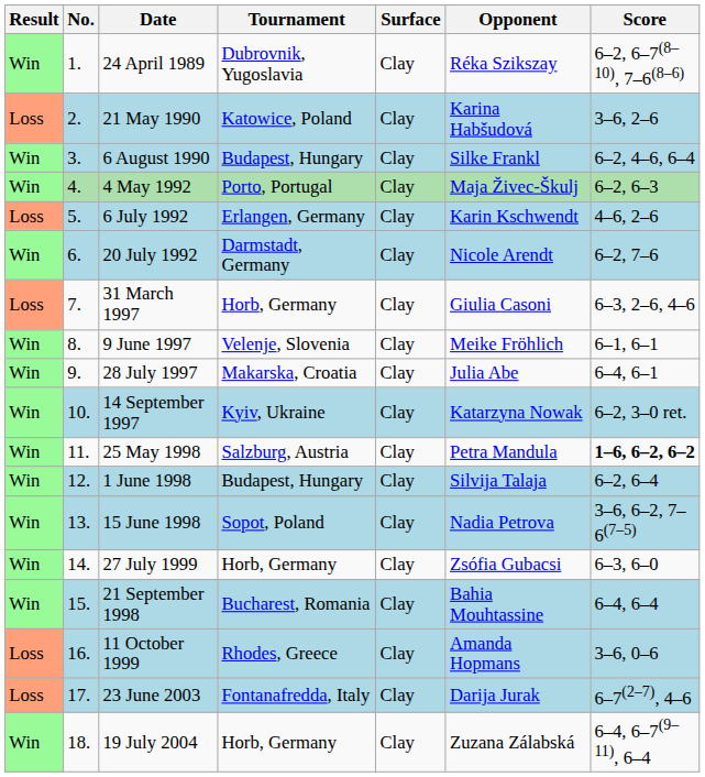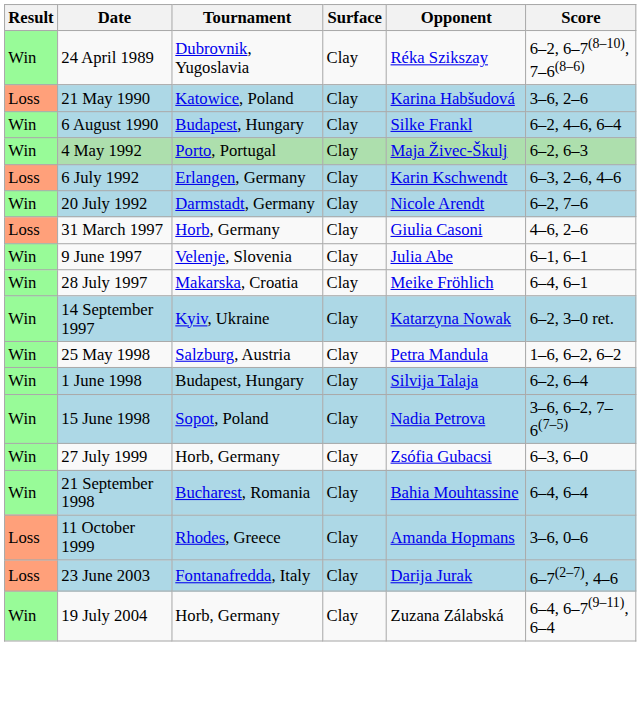 <table class="sortable wikitable">
 <tr>
 <th>Result</th>
-<th>No.</th>
 <th width=120>Date</th>
 <th width=160>Tournament</th>
 <th width=55>Surface</th>
 <th width=150>Opponent</th>
 <th width=130>Score</th>
 </tr>
 <tr>
 <td style="background:#98fb98;">Win</td>
-<td>1.</td>
 <td>24 April 1989</td>
 <td><a href='#'>Dubrovnik</a>, Yugoslavia</td>
 <td>Clay</td>
 <td> <a href='#'>Réka Szikszay</a></td>
 <td>6–2, 6–7<sup>(8–10)</sup>, 7–6<sup>(8–6)</sup></td>
 </tr>
 <tr style="background:lightblue;">
 <td style="background:#ffa07a;">Loss</td>
-<td>2.</td>
 <td>21 May 1990</td>
 <td><a href='#'>Katowice</a>, Poland</td>
 <td>Clay</td>
 <td> <a href='#'>Karina Habšudová</a></td>
 <td>3–6, 2–6</td>
 </tr>
 <tr style="background:lightblue;">
 <td style="background:#98fb98;">Win</td>
-<td>3.</td>
 <td>6 August 1990</td>
 <td><a href='#'>Budapest</a>, Hungary</td>
 <td>Clay</td>
 <td> <a href='#'>Silke Frankl</a></td>
 <td>6–2, 4–6, 6–4</td>
 </tr>
 <tr style="background:#addfad;">
 <td style="background:#98fb98;">Win</td>
-<td>4.</td>
 <td>4 May 1992</td>
 <td><a href='#'>Porto</a>, Portugal</td>
 <td>Clay</td>
 <td> <a href='#'>Maja Živec-Škulj</a></td>
 <td>6–2, 6–3</td>
 </tr>
 <tr style="background:lightblue;">
 <td style="background:#ffa07a;">Loss</td>
-<td>5.</td>
 <td>6 July 1992</td>
 <td><a href='#'>Erlangen</a>, Germany</td>
 <td>Clay</td>
 <td> <a href='#'>Karin Kschwendt</a></td>
-<td>4–6, 2–6</td>
+<td>6–3, 2–6, 4–6</td>
 </tr>
 <tr style="background:lightblue;">
 <td style="background:#98fb98;">Win</td>
-<td>6.</td>
 <td>20 July 1992</td>
 <td><a href='#'>Darmstadt</a>, Germany</td>
 <td>Clay</td>
 <td> <a href='#'>Nicole Arendt</a></td>
 <td>6–2, 7–6</td>
 </tr>
 <tr>
 <td style="background:#ffa07a;">Loss</td>
-<td>7.</td>
 <td>31 March 1997</td>
 <td><a href='#'>Horb</a>, Germany</td>
 <td>Clay</td>
 <td> <a href='#'>Giulia Casoni</a></td>
-<td>6–3, 2–6, 4–6</td>
+<td>4–6, 2–6</td>
 </tr>
 <tr>
 <td style="background:#98fb98;">Win</td>
-<td>8.</td>
 <td>9 June 1997</td>
 <td><a href='#'>Velenje</a>, Slovenia</td>
 <td>Clay</td>
-<td> <a href='#'>Meike Fröhlich</a></td>
+<td> <a href='#'>Julia Abe</a></td>
 <td>6–1, 6–1</td>
 </tr>
 <tr>
 <td style="background:#98fb98;">Win</td>
-<td>9.</td>
 <td>28 July 1997</td>
 <td><a href='#'>Makarska</a>, Croatia</td>
 <td>Clay</td>
-<td> <a href='#'>Julia Abe</a></td>
+<td> <a href='#'>Meike Fröhlich</a></td>
 <td>6–4, 6–1</td>
 </tr>
 <tr style="background:lightblue;">
 <td style="background:#98fb98;">Win</td>
-<td>10.</td>
 <td>14 September 1997</td>
 <td><a href='#'>Kyiv</a>, Ukraine</td>
 <td>Clay</td>
 <td> <a href='#'>Katarzyna Nowak</a></td>
 <td>6–2, 3–0 ret.</td>
 </tr>
 <tr>
 <td style="background:#98fb98;">Win</td>
-<td>11.</td>
 <td>25 May 1998</td>
 <td><a href='#'>Salzburg</a>, Austria</td>
 <td>Clay</td>
 <td> <a href='#'>Petra Mandula</a></td>
-<td><strong>1–6, 6–2, 6–2</strong></td>
+<td>1–6, 6–2, 6–2</td>
 </tr>
 <tr style="background:lightblue;">
 <td style="background:#98fb98;">Win</td>
-<td>12.</td>
 <td>1 June 1998</td>
 <td>Budapest, Hungary</td>
 <td>Clay</td>
 <td> <a href='#'>Silvija Talaja</a></td>
 <td>6–2, 6–4</td>
 </tr>
 <tr style="background:lightblue;">
 <td style="background:#98fb98;">Win</td>
-<td>13.</td>
 <td>15 June 1998</td>
 <td><a href='#'>Sopot</a>, Poland</td>
 <td>Clay</td>
 <td> <a href='#'>Nadia Petrova</a></td>
 <td>3–6, 6–2, 7–6<sup>(7–5)</sup></td>
 </tr>
 <tr>
 <td style="background:#98fb98;">Win</td>
-<td>14.</td>
 <td>27 July 1999</td>
 <td>Horb, Germany</td>
 <td>Clay</td>
 <td> <a href='#'>Zsófia Gubacsi</a></td>
 <td>6–3, 6–0</td>
 </tr>
 <tr style="background:lightblue;">
 <td style="background:#98fb98;">Win</td>
-<td>15.</td>
 <td>21 September 1998</td>
 <td><a href='#'>Bucharest</a>, Romania</td>
 <td>Clay</td>
 <td> <a href='#'>Bahia Mouhtassine</a></td>
 <td>6–4, 6–4</td>
 </tr>
 <tr style="background:lightblue;">
 <td style="background:#ffa07a;">Loss</td>
-<td>16.</td>
 <td>11 October 1999</td>
 <td><a href='#'>Rhodes</a>, Greece</td>
 <td>Clay</td>
 <td> <a href='#'>Amanda Hopmans</a></td>
 <td>3–6, 0–6</td>
 </tr>
 <tr style="background:lightblue;">
 <td style="background:#ffa07a;">Loss</td>
-<td>17.</td>
 <td>23 June 2003</td>
 <td><a href='#'>Fontanafredda</a>, Italy</td>
 <td>Clay</td>
 <td> <a href='#'>Darija Jurak</a></td>
 <td>6–7<sup>(2–7)</sup>, 4–6</td>
 </tr>
 <tr>
 <td style="background:#98fb98;">Win</td>
-<td>18.</td>
 <td>19 July 2004</td>
 <td>Horb, Germany</td>
 <td>Clay</td>
 <td> Zuzana Zálabská</td>
 <td>6–4, 6–7<sup>(9–11)</sup>, 6–4</td>
 </tr>
 </table>
